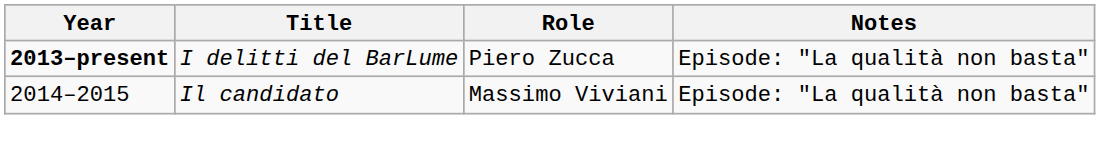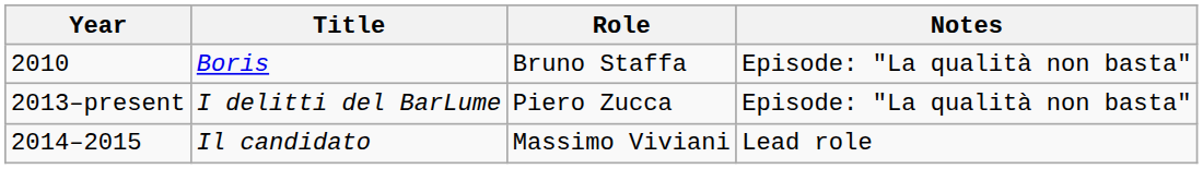 <table class="wikitable">
 <tr>
 <th>Year</th>
 <th>Title</th>
 <th>Role</th>
 <th>Notes</th>
 </tr>
 <tr>
-<td><strong>2013–present</strong></td>
+<td>2010</td>
+<td><em><a href='#'>Boris</a></em></td>
+<td>Bruno Staffa</td>
+<td>Episode: "La qualità non basta"</td>
+</tr>
+<tr>
+<td>2013–present</td>
 <td><em>I delitti del BarLume</em></td>
 <td>Piero Zucca</td>
 <td>Episode: "La qualità non basta"</td>
 </tr>
 <tr>
 <td>2014–2015</td>
 <td><em>Il candidato</em></td>
 <td>Massimo Viviani</td>
-<td>Episode: "La qualità non basta"</td>
+<td>Lead role</td>
 </tr>
 </table>
